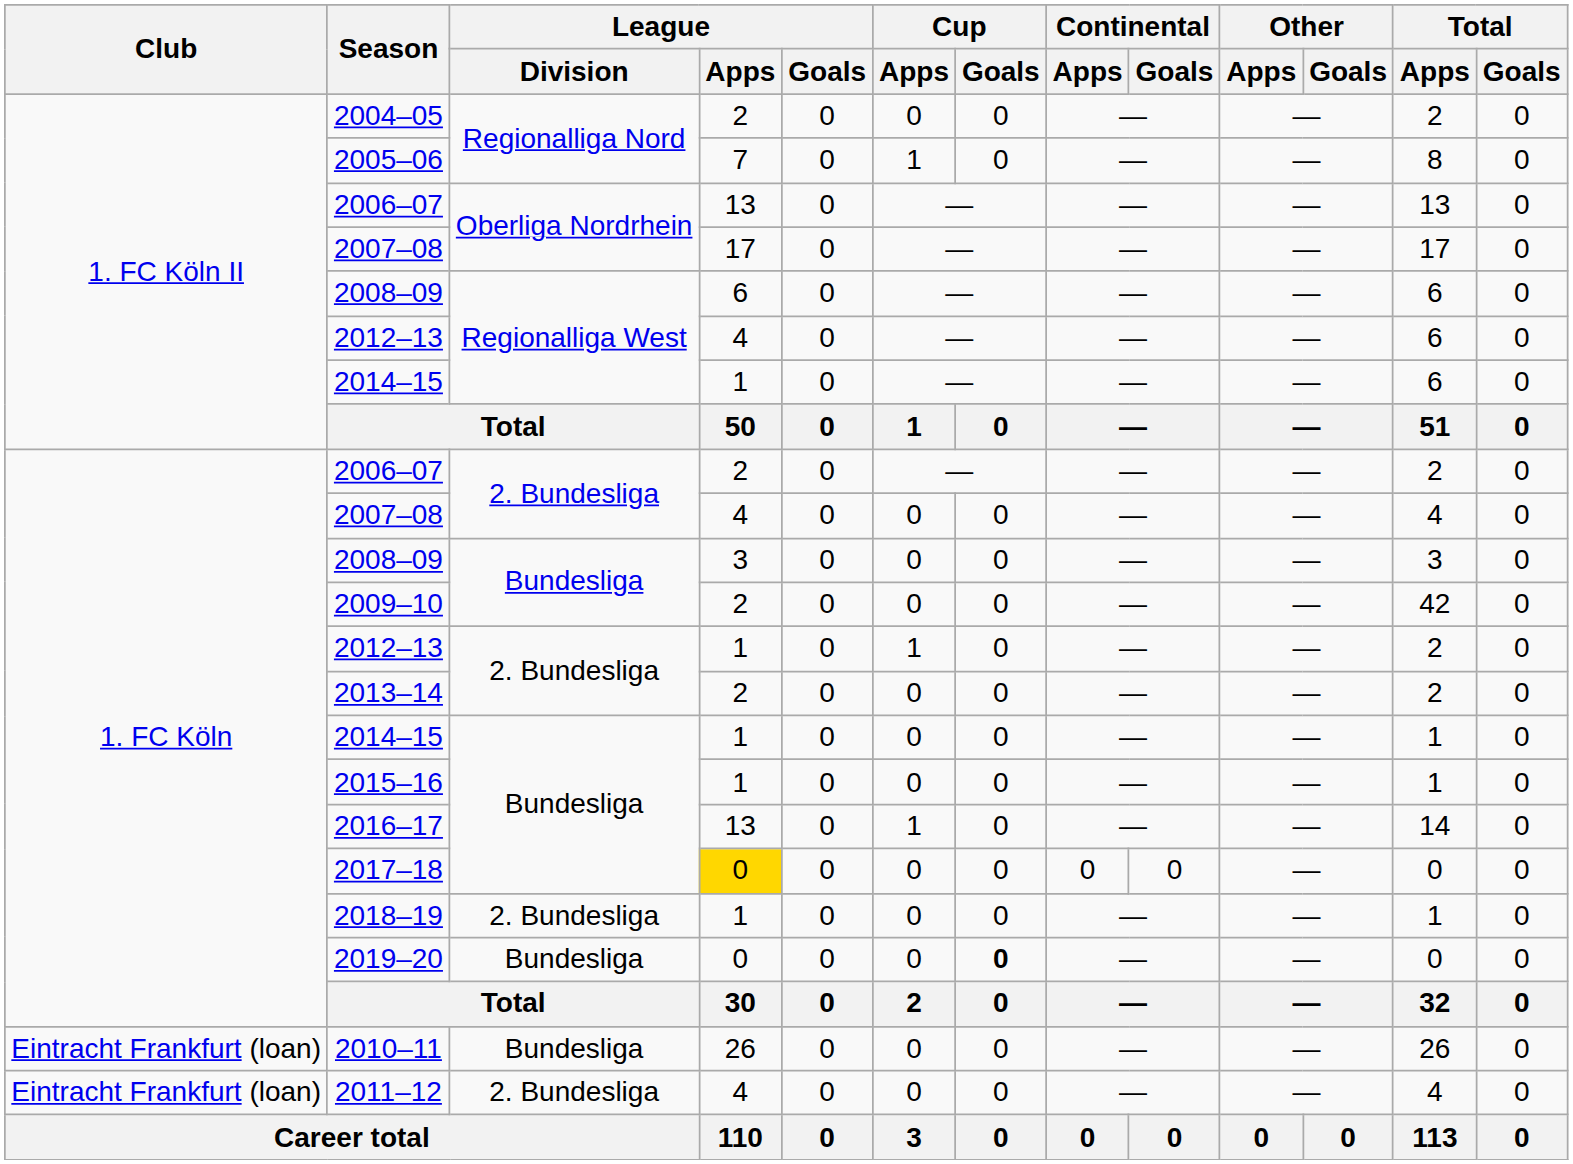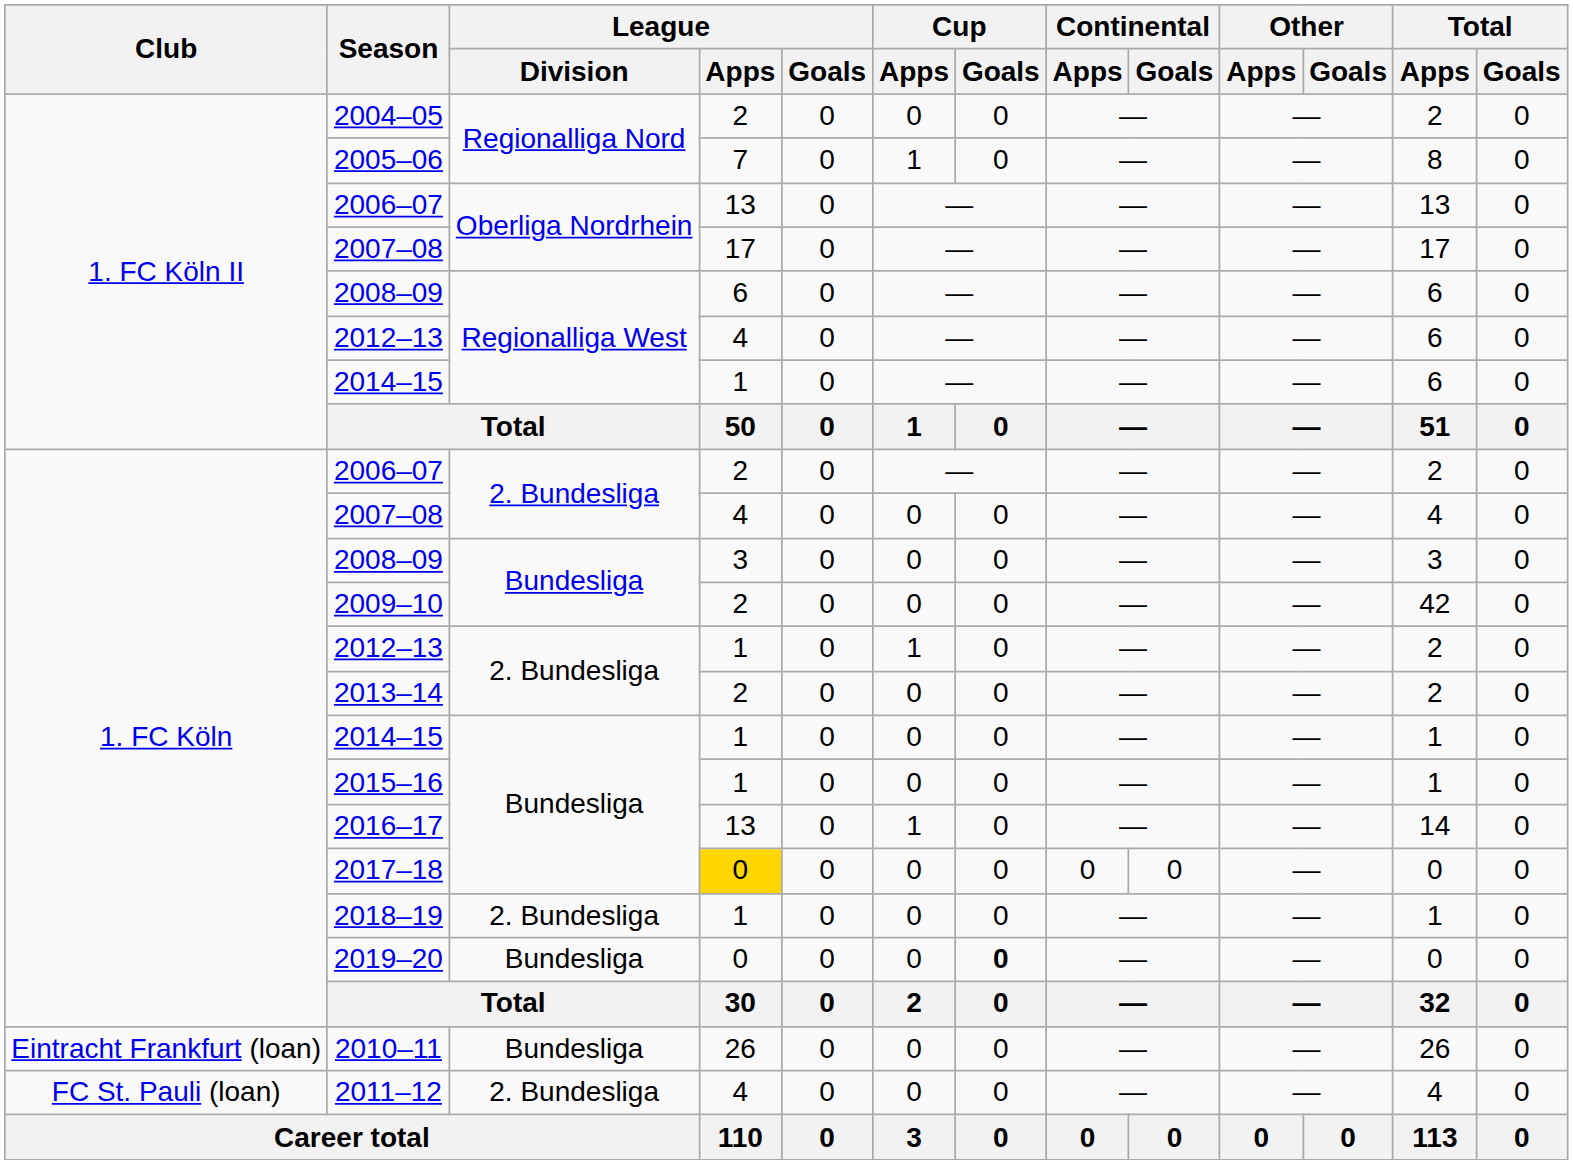 <table class="wikitable" style="text-align:center">
 <tr>
 <th rowspan="2">Club</th>
 <th rowspan="2">Season</th>
 <th colspan="3">League</th>
 <th colspan="2">Cup</th>
 <th colspan="2">Continental</th>
 <th colspan="2">Other</th>
 <th colspan="2">Total</th>
 </tr>
 <tr>
 <th>Division</th>
 <th>Apps</th>
 <th>Goals</th>
 <th>Apps</th>
 <th>Goals</th>
 <th>Apps</th>
 <th>Goals</th>
 <th>Apps</th>
 <th>Goals</th>
 <th>Apps</th>
 <th>Goals</th>
 </tr>
 <tr>
 <td rowspan="8"><a href='#'>1. FC Köln II</a></td>
 <td><a href='#'>2004–05</a></td>
 <td rowspan="2"><a href='#'>Regionalliga Nord</a></td>
 <td>2</td>
 <td>0</td>
 <td>0</td>
 <td>0</td>
 <td colspan="2">—</td>
 <td colspan="2">—</td>
 <td>2</td>
 <td>0</td>
 </tr>
 <tr>
 <td><a href='#'>2005–06</a></td>
 <td>7</td>
 <td>0</td>
 <td>1</td>
 <td>0</td>
 <td colspan="2">—</td>
 <td colspan="2">—</td>
 <td>8</td>
 <td>0</td>
 </tr>
 <tr>
 <td><a href='#'>2006–07</a></td>
 <td rowspan="2"><a href='#'>Oberliga Nordrhein</a></td>
 <td>13</td>
 <td>0</td>
 <td colspan="2">—</td>
 <td colspan="2">—</td>
 <td colspan="2">—</td>
 <td>13</td>
 <td>0</td>
 </tr>
 <tr>
 <td><a href='#'>2007–08</a></td>
 <td>17</td>
 <td>0</td>
 <td colspan="2">—</td>
 <td colspan="2">—</td>
 <td colspan="2">—</td>
 <td>17</td>
 <td>0</td>
 </tr>
 <tr>
 <td><a href='#'>2008–09</a></td>
 <td rowspan="3"><a href='#'>Regionalliga West</a></td>
 <td>6</td>
 <td>0</td>
 <td colspan="2">—</td>
 <td colspan="2">—</td>
 <td colspan="2">—</td>
 <td>6</td>
 <td>0</td>
 </tr>
 <tr>
 <td><a href='#'>2012–13</a></td>
 <td>4</td>
 <td>0</td>
 <td colspan="2">—</td>
 <td colspan="2">—</td>
 <td colspan="2">—</td>
 <td>6</td>
 <td>0</td>
 </tr>
 <tr>
 <td><a href='#'>2014–15</a></td>
 <td>1</td>
 <td>0</td>
 <td colspan="2">—</td>
 <td colspan="2">—</td>
 <td colspan="2">—</td>
 <td>6</td>
 <td>0</td>
 </tr>
 <tr>
 <th colspan="2">Total</th>
 <th>50</th>
 <th>0</th>
 <th>1</th>
 <th>0</th>
 <th colspan="2">—</th>
 <th colspan="2">—</th>
 <th>51</th>
 <th>0</th>
 </tr>
 <tr>
 <td rowspan="13"><a href='#'>1. FC Köln</a></td>
 <td><a href='#'>2006–07</a></td>
 <td rowspan="2"><a href='#'>2. Bundesliga</a></td>
 <td>2</td>
 <td>0</td>
 <td colspan="2">—</td>
 <td colspan="2">—</td>
 <td colspan="2">—</td>
 <td>2</td>
 <td>0</td>
 </tr>
 <tr>
 <td><a href='#'>2007–08</a></td>
 <td>4</td>
 <td>0</td>
 <td>0</td>
 <td>0</td>
 <td colspan="2">—</td>
 <td colspan="2">—</td>
 <td>4</td>
 <td>0</td>
 </tr>
 <tr>
 <td><a href='#'>2008–09</a></td>
 <td rowspan="2"><a href='#'>Bundesliga</a></td>
 <td>3</td>
 <td>0</td>
 <td>0</td>
 <td>0</td>
 <td colspan="2">—</td>
 <td colspan="2">—</td>
 <td>3</td>
 <td>0</td>
 </tr>
 <tr>
 <td><a href='#'>2009–10</a></td>
 <td>2</td>
 <td>0</td>
 <td>0</td>
 <td>0</td>
 <td colspan="2">—</td>
 <td colspan="2">—</td>
 <td>42</td>
 <td>0</td>
 </tr>
 <tr>
 <td><a href='#'>2012–13</a></td>
 <td rowspan="2">2. Bundesliga</td>
 <td>1</td>
 <td>0</td>
 <td>1</td>
 <td>0</td>
 <td colspan="2">—</td>
 <td colspan="2">—</td>
 <td>2</td>
 <td>0</td>
 </tr>
 <tr>
 <td><a href='#'>2013–14</a></td>
 <td>2</td>
 <td>0</td>
 <td>0</td>
 <td>0</td>
 <td colspan="2">—</td>
 <td colspan="2">—</td>
 <td>2</td>
 <td>0</td>
 </tr>
 <tr>
 <td><a href='#'>2014–15</a></td>
 <td rowspan="4">Bundesliga</td>
 <td>1</td>
 <td>0</td>
 <td>0</td>
 <td>0</td>
 <td colspan="2">—</td>
 <td colspan="2">—</td>
 <td>1</td>
 <td>0</td>
 </tr>
 <tr>
 <td><a href='#'>2015–16</a></td>
 <td>1</td>
 <td>0</td>
 <td>0</td>
 <td>0</td>
 <td colspan="2">—</td>
 <td colspan="2">—</td>
 <td>1</td>
 <td>0</td>
 </tr>
 <tr>
 <td><a href='#'>2016–17</a></td>
 <td>13</td>
 <td>0</td>
 <td>1</td>
 <td>0</td>
 <td colspan="2">—</td>
 <td colspan="2">—</td>
 <td>14</td>
 <td>0</td>
 </tr>
 <tr>
 <td><a href='#'>2017–18</a></td>
 <td style="background: gold;">0</td>
 <td>0</td>
 <td>0</td>
 <td>0</td>
 <td>0</td>
 <td>0</td>
 <td colspan="2">—</td>
 <td>0</td>
 <td>0</td>
 </tr>
 <tr>
 <td><a href='#'>2018–19</a></td>
 <td>2. Bundesliga</td>
 <td>1</td>
 <td>0</td>
 <td>0</td>
 <td>0</td>
 <td colspan="2">—</td>
 <td colspan="2">—</td>
 <td>1</td>
 <td>0</td>
 </tr>
 <tr>
 <td><a href='#'>2019–20</a></td>
 <td>Bundesliga</td>
 <td>0</td>
 <td>0</td>
 <td>0</td>
 <td><strong>0</strong></td>
 <td colspan="2">—</td>
 <td colspan="2">—</td>
 <td>0</td>
 <td>0</td>
 </tr>
 <tr>
 <th colspan="2">Total</th>
 <th>30</th>
 <th>0</th>
 <th>2</th>
 <th>0</th>
 <th colspan="2">—</th>
 <th colspan="2">—</th>
 <th>32</th>
 <th>0</th>
 </tr>
 <tr>
 <td><a href='#'>Eintracht Frankfurt</a> (loan)</td>
 <td><a href='#'>2010–11</a></td>
 <td>Bundesliga</td>
 <td>26</td>
 <td>0</td>
 <td>0</td>
 <td>0</td>
 <td colspan="2">—</td>
 <td colspan="2">—</td>
 <td>26</td>
 <td>0</td>
 </tr>
 <tr>
-<td><a href='#'>Eintracht Frankfurt</a> (loan)</td>
+<td><a href='#'>FC St. Pauli</a> (loan)</td>
 <td><a href='#'>2011–12</a></td>
 <td>2. Bundesliga</td>
 <td>4</td>
 <td>0</td>
 <td>0</td>
 <td>0</td>
 <td colspan="2">—</td>
 <td colspan="2">—</td>
 <td>4</td>
 <td>0</td>
 </tr>
 <tr>
 <th colspan="3">Career total</th>
 <th>110</th>
 <th>0</th>
 <th>3</th>
 <th>0</th>
 <th>0</th>
 <th>0</th>
 <th>0</th>
 <th>0</th>
 <th>113</th>
 <th>0</th>
 </tr>
 </table>
